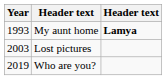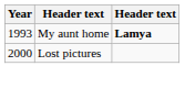 <table class="wikitable">
 <tr>
 <th>Year</th>
 <th>Header text</th>
 <th>Header text</th>
 </tr>
 <tr>
 <td>1993</td>
 <td>My aunt home</td>
 <td><strong>Lamya</strong></td>
 </tr>
 <tr>
-<td>2003</td>
+<td>2000</td>
 <td>Lost pictures</td>
 <td></td>
 </tr>
-<tr>
-<td>2019</td>
-<td>Who are you?</td>
-<td></td>
-</tr>
 </table>
